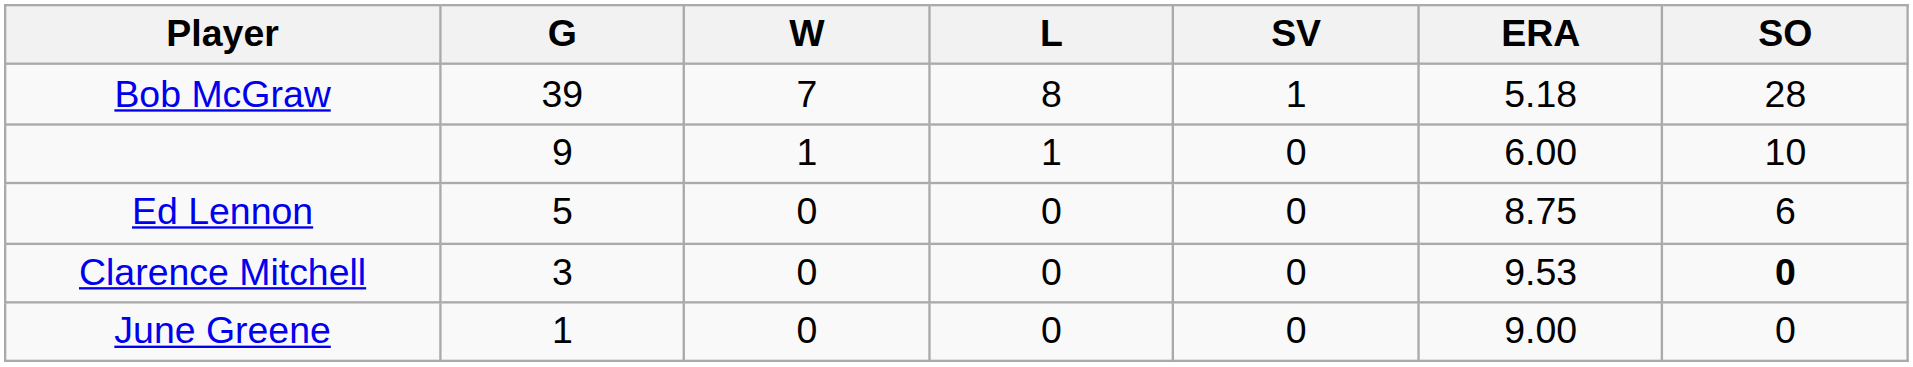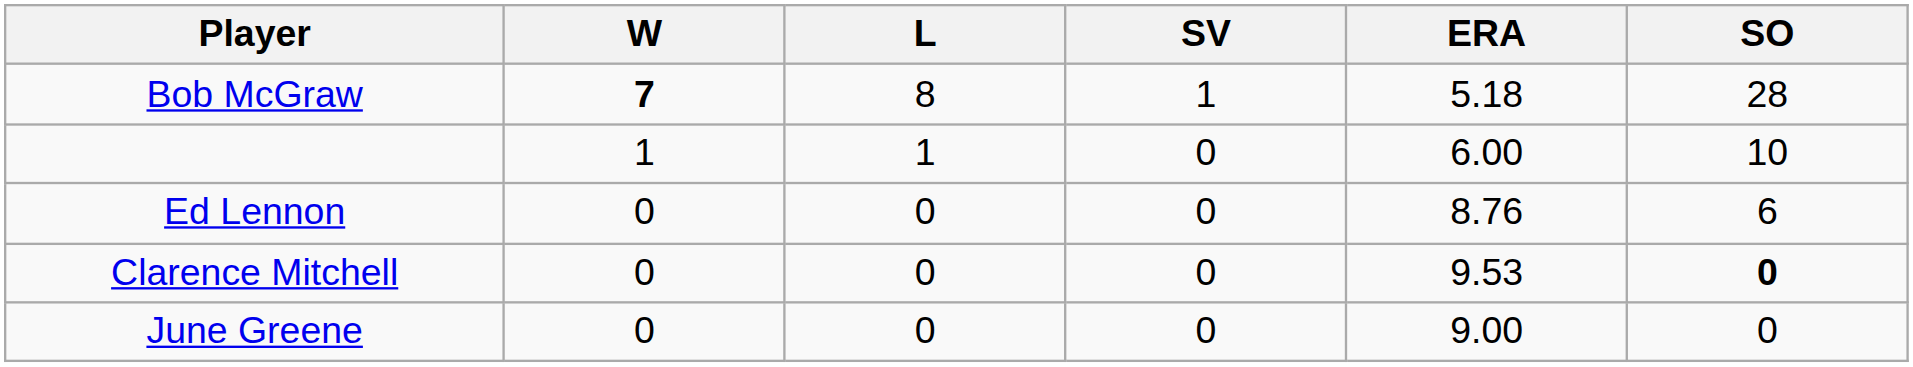 <table class="wikitable sortable">
 <tr>
 <th bgcolor="#DDDDFF" width="16%">Player</th>
-<th bgcolor="#DDDDFF" width="9%">G</th>
 <th bgcolor="#DDDDFF" width="9%">W</th>
 <th bgcolor="#DDDDFF" width="9%">L</th>
 <th bgcolor="#DDDDFF" width="9%">SV</th>
 <th bgcolor="#DDDDFF" width="9%">ERA</th>
 <th bgcolor="#DDDDFF" width="9%">SO</th>
 </tr>
 <tr align="center">
 <td><a href='#'>Bob McGraw</a></td>
-<td>39</td>
-<td>7</td>
+<td><strong>7</strong></td>
 <td>8</td>
 <td>1</td>
 <td>5.18</td>
 <td>28</td>
 </tr>
 <tr align="center">
 <td></td>
-<td>9</td>
 <td>1</td>
 <td>1</td>
 <td>0</td>
 <td>6.00</td>
 <td>10</td>
 </tr>
 <tr align="center">
 <td><a href='#'>Ed Lennon</a></td>
-<td>5</td>
 <td>0</td>
 <td>0</td>
 <td>0</td>
-<td>8.75</td>
+<td>8.76</td>
 <td>6</td>
 </tr>
 <tr align="center">
 <td><a href='#'>Clarence Mitchell</a></td>
-<td>3</td>
 <td>0</td>
 <td>0</td>
 <td>0</td>
 <td>9.53</td>
 <td><strong>0</strong></td>
 </tr>
 <tr align="center">
 <td><a href='#'>June Greene</a></td>
-<td>1</td>
 <td>0</td>
 <td>0</td>
 <td>0</td>
 <td>9.00</td>
 <td>0</td>
 </tr>
 </table>
